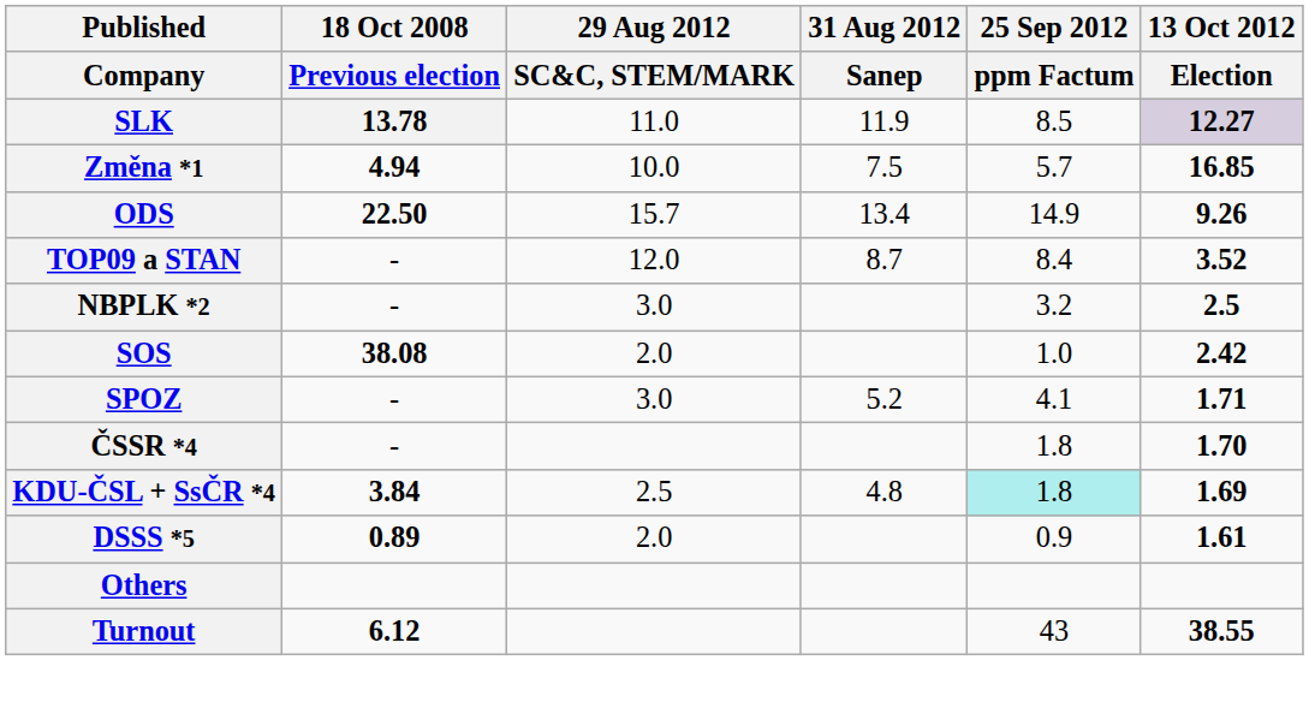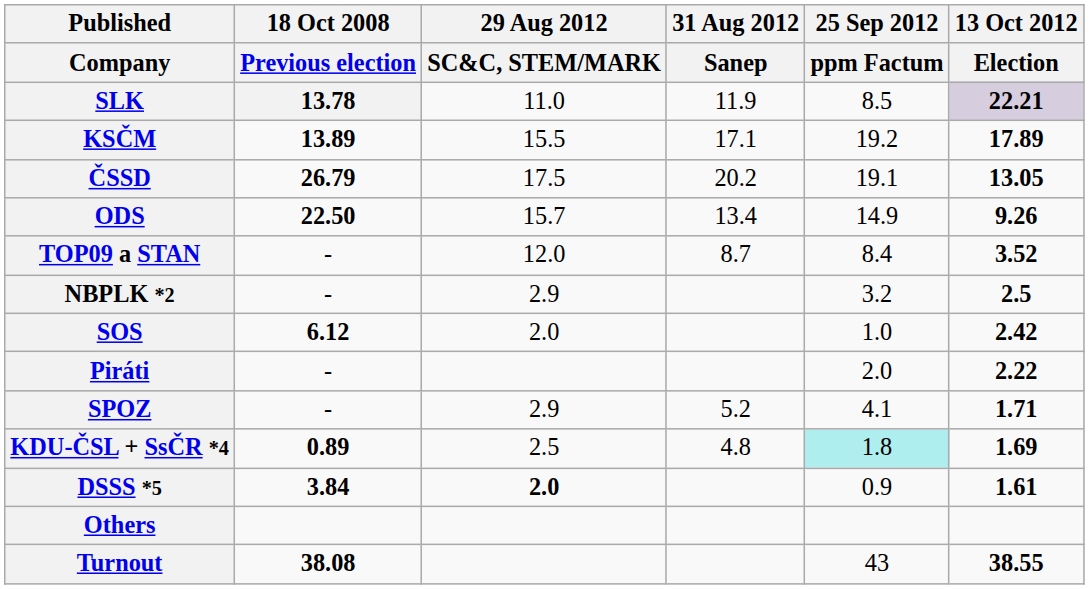 <table class="wikitable" style="text-align:center;">
 <tr>
 <th>Published</th>
 <th>18 Oct 2008 </th>
 <th>29 Aug 2012 </th>
 <th>31 Aug 2012 </th>
 <th>25 Sep 2012 </th>
 <th>13 Oct 2012 </th>
 </tr>
 <tr>
 <th>Company</th>
 <th><a href='#'>Previous election</a></th>
 <th>SC&C, STEM/MARK</th>
 <th>Sanep</th>
 <th>ppm Factum</th>
 <th>Election</th>
 </tr>
 <tr>
 <th><a href='#'>SLK</a></th>
 <th><strong>13.78</strong></th>
 <td>11.0</td>
 <td>11.9</td>
 <td>8.5</td>
-<td style="background:#D6CDDE"><strong>12.27</strong></td>
+<td style="background:#D6CDDE"><strong>22.21</strong></td>
 </tr>
 <tr>
-<th><a href='#'>Změna</a> <small>*1</small></th>
-<td><strong>4.94</strong></td>
-<td>10.0</td>
-<td>7.5</td>
-<td>5.7</td>
-<td><strong>16.85</strong></td>
+<th><a href='#'>KSČM</a></th>
+<td><strong>13.89</strong></td>
+<td>15.5</td>
+<td>17.1</td>
+<td>19.2</td>
+<td><strong>17.89</strong></td>
+</tr>
+<tr>
+<th><a href='#'>ČSSD</a></th>
+<td><strong>26.79</strong></td>
+<td>17.5</td>
+<td>20.2</td>
+<td>19.1</td>
+<td><strong>13.05</strong></td>
 </tr>
 <tr>
 <th><a href='#'>ODS</a></th>
 <td><strong>22.50</strong></td>
 <td>15.7</td>
 <td>13.4</td>
 <td>14.9</td>
 <td><strong>9.26</strong></td>
 </tr>
 <tr>
 <th><a href='#'>TOP09</a> a <a href='#'>STAN</a></th>
 <td>-</td>
 <td>12.0</td>
 <td>8.7</td>
 <td>8.4</td>
 <td><strong>3.52</strong></td>
 </tr>
 <tr>
 <th>NBPLK <small>*2</small></th>
 <td>-</td>
-<td>3.0</td>
+<td>2.9</td>
 <td></td>
 <td>3.2</td>
 <td><strong>2.5</strong></td>
 </tr>
 <tr>
 <th><a href='#'>SOS</a></th>
-<td><strong>38.08</strong></td>
+<td><strong>6.12</strong></td>
 <td>2.0</td>
 <td></td>
 <td>1.0</td>
 <td><strong>2.42</strong></td>
 </tr>
 <tr>
+<th><a href='#'>Piráti</a></th>
+<td>-</td>
+<td></td>
+<td></td>
+<td>2.0</td>
+<td><strong>2.22</strong></td>
+</tr>
+<tr>
 <th><a href='#'>SPOZ</a></th>
 <td>-</td>
-<td>3.0</td>
+<td>2.9</td>
 <td>5.2</td>
 <td>4.1</td>
 <td><strong>1.71</strong></td>
 </tr>
 <tr>
-<th>ČSSR <small>*4</small></th>
-<td>-</td>
-<td></td>
-<td></td>
-<td>1.8</td>
-<td><strong>1.70</strong></td>
-</tr>
-<tr>
 <th><a href='#'>KDU-ČSL</a> + <a href='#'>SsČR</a> <small>*4</small></th>
-<td><strong>3.84</strong></td>
+<td><strong>0.89</strong></td>
 <td>2.5</td>
 <td>4.8</td>
 <td style="background: paleturquoise;">1.8</td>
 <td><strong>1.69</strong></td>
 </tr>
 <tr>
 <th><a href='#'>DSSS</a> <small>*5</small></th>
-<td><strong>0.89</strong></td>
-<td>2.0</td>
+<td><strong>3.84</strong></td>
+<td><strong>2.0</strong></td>
 <td></td>
 <td>0.9</td>
 <td><strong>1.61</strong></td>
 </tr>
 <tr>
 <th><a href='#'>Others</a></th>
 <td></td>
 <td></td>
 <td></td>
 <td></td>
 <td></td>
 </tr>
 <tr>
 <th><a href='#'>Turnout</a></th>
-<td><strong>6.12</strong></td>
+<td><strong>38.08</strong></td>
 <td></td>
 <td></td>
 <td>43</td>
 <td><strong>38.55</strong></td>
 </tr>
 </table>
